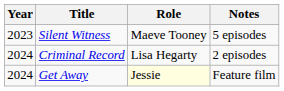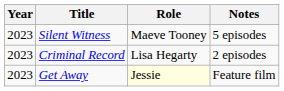 <table class="wikitable sortable">
 <tr>
 <th>Year</th>
 <th>Title</th>
 <th>Role</th>
 <th class="unsortable">Notes</th>
 </tr>
 <tr>
 <td>2023</td>
 <td><em><a href='#'>Silent Witness</a></em></td>
 <td>Maeve Tooney</td>
 <td>5 episodes</td>
 </tr>
 <tr>
-<td>2024</td>
+<td>2023</td>
 <td><em><a href='#'>Criminal Record</a></em></td>
 <td>Lisa Hegarty</td>
 <td>2 episodes</td>
 </tr>
 <tr>
-<td>2024</td>
+<td>2023</td>
 <td><em><a href='#'> Get Away</a></em></td>
 <td style="background: lightyellow;">Jessie</td>
 <td>Feature film</td>
 </tr>
 </table>
